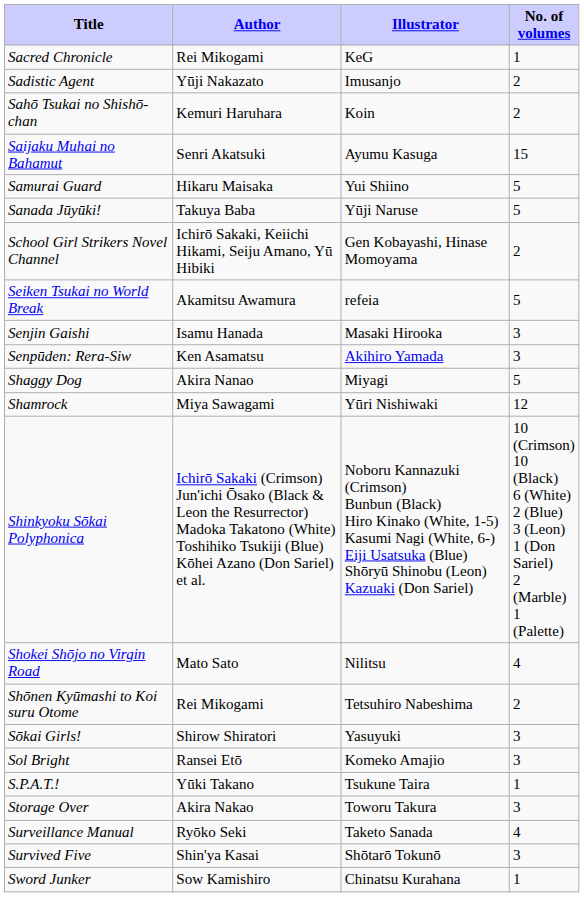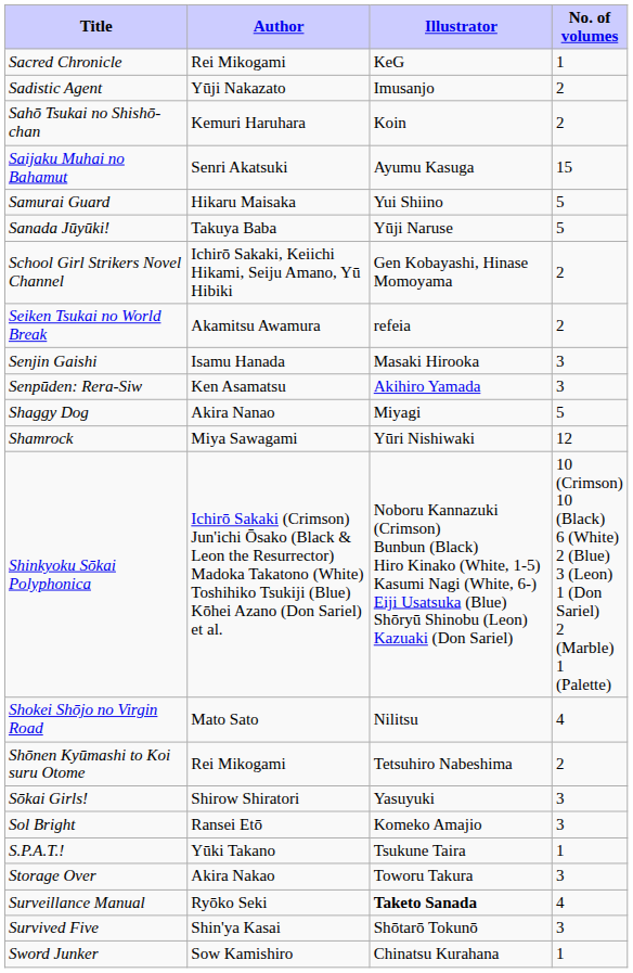 <table class="wikitable" style="width: 98%;">
 <tr>
 <th width=30% style="background:#ccf;">Title</th>
 <th width=30% style="background:#ccf;"><a href='#'>Author</a></th>
 <th width=30% style="background:#ccf;"><a href='#'>Illustrator</a></th>
 <th width=10% style="background:#ccf;">No. of <a href='#'>volumes</a></th>
 </tr>
 <tr>
 <td><em>Sacred Chronicle</em></td>
 <td>Rei Mikogami</td>
 <td>KeG</td>
 <td>1</td>
 </tr>
 <tr>
 <td><em>Sadistic Agent</em></td>
 <td>Yūji Nakazato</td>
 <td>Imusanjo</td>
 <td>2</td>
 </tr>
 <tr>
 <td><em>Sahō Tsukai no Shishō-chan</em></td>
 <td>Kemuri Haruhara</td>
 <td>Koin</td>
 <td>2</td>
 </tr>
 <tr>
 <td><em><a href='#'>Saijaku Muhai no Bahamut</a></em></td>
 <td>Senri Akatsuki</td>
 <td>Ayumu Kasuga</td>
 <td>15</td>
 </tr>
 <tr>
 <td><em>Samurai Guard</em></td>
 <td>Hikaru Maisaka</td>
 <td>Yui Shiino</td>
 <td>5</td>
 </tr>
 <tr>
 <td><em>Sanada Jūyūki!</em></td>
 <td>Takuya Baba</td>
 <td>Yūji Naruse</td>
 <td>5</td>
 </tr>
 <tr>
 <td><em>School Girl Strikers Novel Channel</em></td>
 <td>Ichirō Sakaki, Keiichi Hikami, Seiju Amano, Yū Hibiki</td>
 <td>Gen Kobayashi, Hinase Momoyama</td>
 <td>2</td>
 </tr>
 <tr>
 <td><em><a href='#'>Seiken Tsukai no World Break</a></em></td>
 <td>Akamitsu Awamura</td>
 <td>refeia</td>
-<td>5</td>
+<td>2</td>
 </tr>
 <tr>
 <td><em>Senjin Gaishi</em></td>
 <td>Isamu Hanada</td>
 <td>Masaki Hirooka</td>
 <td>3</td>
 </tr>
 <tr>
 <td><em>Senpūden: Rera-Siw</em></td>
 <td>Ken Asamatsu</td>
 <td><a href='#'>Akihiro Yamada</a></td>
 <td>3</td>
 </tr>
 <tr>
 <td><em>Shaggy Dog</em></td>
 <td>Akira Nanao</td>
 <td>Miyagi</td>
 <td>5</td>
 </tr>
 <tr>
 <td><em>Shamrock</em></td>
 <td>Miya Sawagami</td>
 <td>Yūri Nishiwaki</td>
 <td>12</td>
 </tr>
 <tr>
 <td><em><a href='#'>Shinkyoku Sōkai Polyphonica</a></em></td>
 <td><a href='#'>Ichirō Sakaki</a> (Crimson)<br>Jun'ichi Ōsako (Black & Leon the Resurrector)<br>Madoka Takatono (White)<br>Toshihiko Tsukiji (Blue)<br>Kōhei Azano (Don Sariel)<br>et al.</td>
 <td>Noboru Kannazuki (Crimson)<br>Bunbun (Black)<br>Hiro Kinako (White, 1-5)<br>Kasumi Nagi (White, 6-)<br><a href='#'>Eiji Usatsuka</a> (Blue)<br>Shōryū Shinobu (Leon)<br><a href='#'>Kazuaki</a> (Don Sariel)</td>
 <td>10 (Crimson)<br>10 (Black)<br>6 (White)<br>2 (Blue)<br>3 (Leon)<br>1 (Don Sariel)<br>2 (Marble)<br>1 (Palette)</td>
 </tr>
 <tr>
 <td><em><a href='#'>Shokei Shōjo no Virgin Road</a></em></td>
 <td>Mato Sato</td>
 <td>Nilitsu</td>
 <td>4</td>
 </tr>
 <tr>
 <td><em>Shōnen Kyūmashi to Koi suru Otome</em></td>
 <td>Rei Mikogami</td>
 <td>Tetsuhiro Nabeshima</td>
 <td>2</td>
 </tr>
 <tr>
 <td><em>Sōkai Girls! </em></td>
 <td>Shirow Shiratori</td>
 <td>Yasuyuki</td>
 <td>3</td>
 </tr>
 <tr>
 <td><em>Sol Bright</em></td>
 <td>Ransei Etō</td>
 <td>Komeko Amajio</td>
 <td>3</td>
 </tr>
 <tr>
 <td><em>S.P.A.T.!</em></td>
 <td>Yūki Takano</td>
 <td>Tsukune Taira</td>
 <td>1</td>
 </tr>
 <tr>
 <td><em>Storage Over</em></td>
 <td>Akira Nakao</td>
 <td>Toworu Takura</td>
 <td>3</td>
 </tr>
 <tr>
 <td><em>Surveillance Manual</em></td>
 <td>Ryōko Seki</td>
-<td>Taketo Sanada</td>
+<td><strong>Taketo Sanada</strong></td>
 <td>4</td>
 </tr>
 <tr>
 <td><em>Survived Five</em></td>
 <td>Shin'ya Kasai</td>
 <td>Shōtarō Tokunō</td>
 <td>3</td>
 </tr>
 <tr>
 <td><em>Sword Junker</em></td>
 <td>Sow Kamishiro</td>
 <td>Chinatsu Kurahana</td>
 <td>1</td>
 </tr>
 </table>
